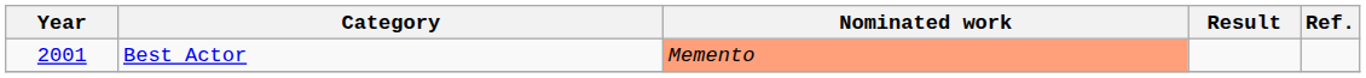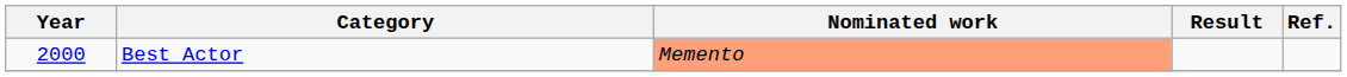 <table class=wikitable>
 <tr>
 <th scope="col" style="width:5em;">Year</th>
 <th scope="col" style="width:26em;">Category</th>
 <th scope="col" style="width:25em;">Nominated work</th>
 <th scope="col" style="width:5em;">Result</th>
 <th>Ref.</th>
 </tr>
 <tr>
-<td style="text-align:center;"><a href='#'>2001</a></td>
+<td style="text-align:center;"><a href='#'>2000</a></td>
 <td><a href='#'>Best Actor</a></td>
 <td style="background: lightsalmon;"><em>Memento</em></td>
 <td></td>
 <td></td>
 </tr>
 <tr>
 </tr>
 </table>
